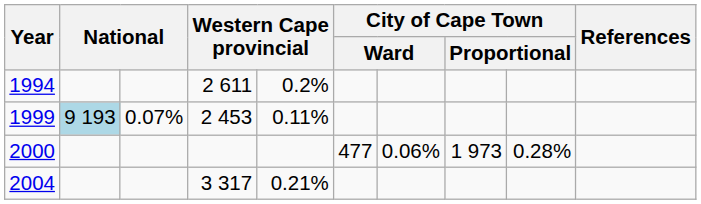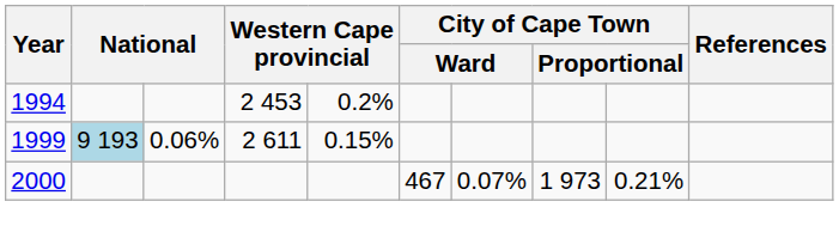 <table class="wikitable">
 <tr>
 <th rowspan="2">Year</th>
 <th colspan="2" rowspan="2">National</th>
 <th colspan="2" rowspan="2">Western Cape<br>provincial</th>
 <th colspan="4">City of Cape Town</th>
 <th rowspan="2">References</th>
 </tr>
 <tr>
 <th colspan="2">Ward</th>
 <th colspan="2">Proportional</th>
 </tr>
 <tr align=right>
 <td><a href='#'>1994</a></td>
 <td></td>
 <td></td>
-<td>2 611</td>
+<td>2 453</td>
 <td>0.2%</td>
 <td></td>
 <td></td>
 <td></td>
 <td></td>
 <td></td>
 </tr>
 <tr align=right>
 <td><a href='#'>1999</a></td>
 <td style="background: lightblue;">9 193</td>
-<td>0.07%</td>
-<td>2 453</td>
-<td>0.11%</td>
+<td>0.06%</td>
+<td>2 611</td>
+<td>0.15%</td>
 <td></td>
 <td></td>
 <td></td>
 <td></td>
 <td></td>
 </tr>
 <tr align=right>
 <td><a href='#'>2000</a></td>
 <td></td>
 <td></td>
 <td></td>
 <td></td>
-<td>477</td>
-<td>0.06%</td>
+<td>467</td>
+<td>0.07%</td>
 <td>1 973</td>
-<td>0.28%</td>
-<td></td>
-</tr>
-<tr align=right>
-<td><a href='#'>2004</a></td>
-<td></td>
-<td></td>
-<td>3 317</td>
 <td>0.21%</td>
-<td></td>
-<td></td>
-<td></td>
-<td></td>
 <td></td>
 </tr>
 </table>
